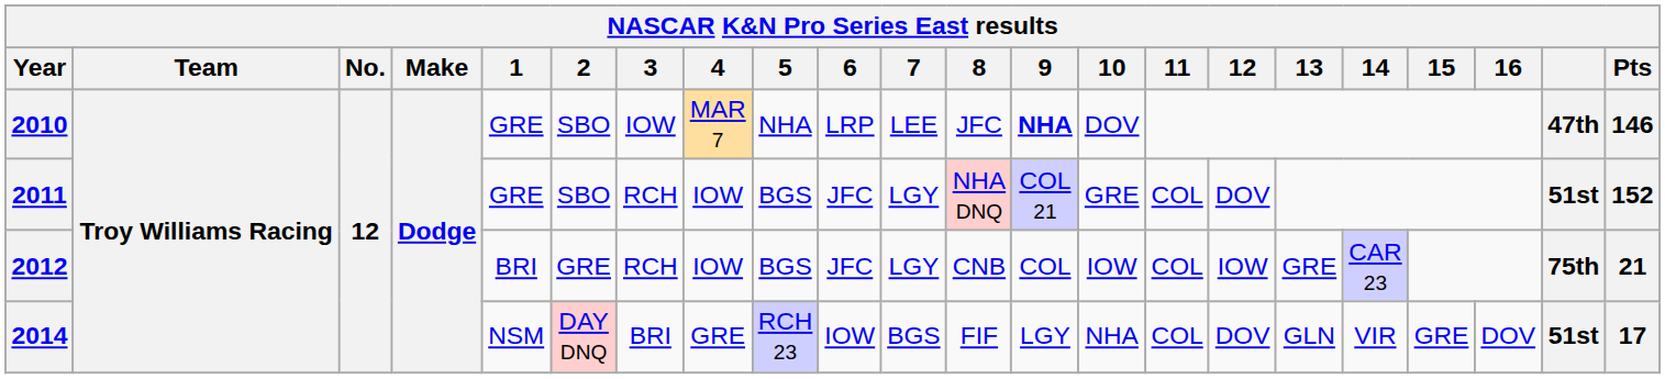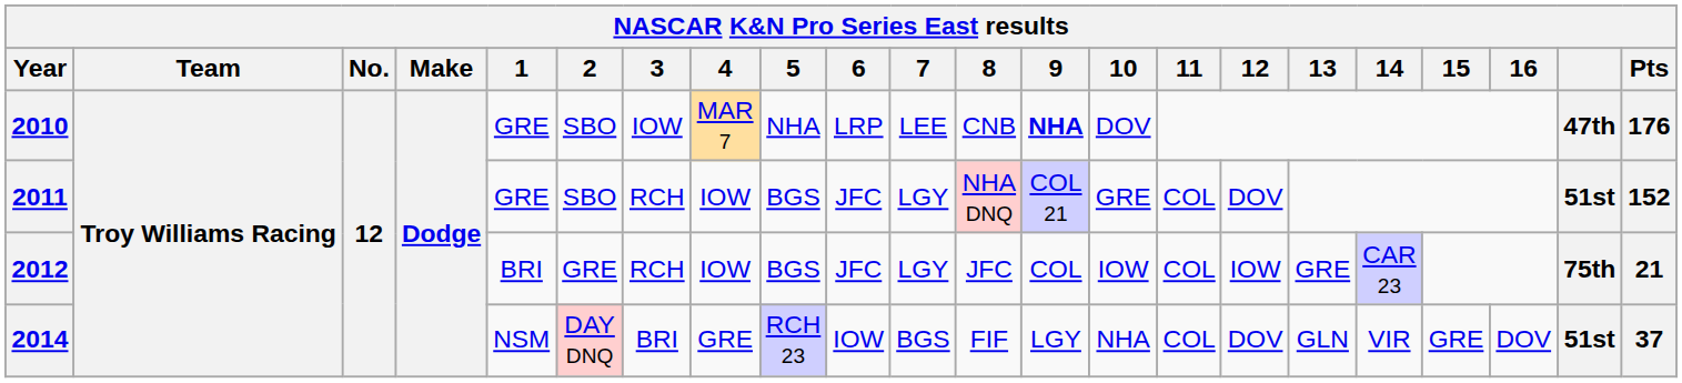 <table class="wikitable" style="text-align:center; font-size:75%">
 <tr>
 <th colspan=45><a href='#'>NASCAR</a> <a href='#'>K&N Pro Series East</a> results</th>
 </tr>
 <tr>
 <th>Year</th>
 <th>Team</th>
 <th>No.</th>
 <th>Make</th>
 <th>1</th>
 <th>2</th>
 <th>3</th>
 <th>4</th>
 <th>5</th>
 <th>6</th>
 <th>7</th>
 <th>8</th>
 <th>9</th>
 <th>10</th>
 <th>11</th>
 <th>12</th>
 <th>13</th>
 <th>14</th>
 <th>15</th>
 <th>16</th>
 <th></th>
 <th>Pts</th>
 </tr>
 <tr>
 <th><a href='#'>2010</a></th>
 <th rowspan=4>Troy Williams Racing</th>
 <th rowspan=4>12</th>
 <th rowspan=4><a href='#'>Dodge</a></th>
 <td><a href='#'>GRE</a></td>
 <td><a href='#'>SBO</a></td>
 <td><a href='#'>IOW</a></td>
 <td style="background:#FFDF9F;"><a href='#'>MAR</a><br><small>7</small></td>
 <td><a href='#'>NHA</a></td>
 <td><a href='#'>LRP</a></td>
 <td><a href='#'>LEE</a></td>
-<td><a href='#'>JFC</a></td>
+<td><a href='#'>CNB</a></td>
 <td><strong><a href='#'>NHA</a></strong></td>
 <td><a href='#'>DOV</a></td>
 <td colspan=6></td>
 <th>47th</th>
-<th>146</th>
+<th>176</th>
 </tr>
 <tr>
 <th><a href='#'>2011</a></th>
 <td><a href='#'>GRE</a></td>
 <td><a href='#'>SBO</a></td>
 <td><a href='#'>RCH</a></td>
 <td><a href='#'>IOW</a></td>
 <td><a href='#'>BGS</a></td>
 <td><a href='#'>JFC</a></td>
 <td><a href='#'>LGY</a></td>
 <td style="background:#FFCFCF;"><a href='#'>NHA</a><br><small>DNQ</small></td>
 <td style="background:#CFCFFF;"><a href='#'>COL</a><br><small>21</small></td>
 <td><a href='#'>GRE</a></td>
 <td><a href='#'>COL</a></td>
 <td><a href='#'>DOV</a></td>
 <td colspan=4></td>
 <th>51st</th>
 <th>152</th>
 </tr>
 <tr>
 <th><a href='#'>2012</a></th>
 <td><a href='#'>BRI</a></td>
 <td><a href='#'>GRE</a></td>
 <td><a href='#'>RCH</a></td>
 <td><a href='#'>IOW</a></td>
 <td><a href='#'>BGS</a></td>
 <td><a href='#'>JFC</a></td>
 <td><a href='#'>LGY</a></td>
-<td><a href='#'>CNB</a></td>
+<td><a href='#'>JFC</a></td>
 <td><a href='#'>COL</a></td>
 <td><a href='#'>IOW</a></td>
 <td><a href='#'>COL</a></td>
 <td><a href='#'>IOW</a></td>
 <td><a href='#'>GRE</a></td>
 <td style="background:#CFCFFF;"><a href='#'>CAR</a><br><small>23</small></td>
 <td colspan=2></td>
 <th>75th</th>
 <th>21</th>
 </tr>
 <tr>
 <th><a href='#'>2014</a></th>
 <td><a href='#'>NSM</a></td>
 <td style="background:#FFCFCF;"><a href='#'>DAY</a><br><small>DNQ</small></td>
 <td><a href='#'>BRI</a></td>
 <td><a href='#'>GRE</a></td>
 <td style="background:#CFCFFF;"><a href='#'>RCH</a><br><small>23</small></td>
 <td><a href='#'>IOW</a></td>
 <td><a href='#'>BGS</a></td>
 <td><a href='#'>FIF</a></td>
 <td><a href='#'>LGY</a></td>
 <td><a href='#'>NHA</a></td>
 <td><a href='#'>COL</a></td>
 <td><a href='#'>DOV</a></td>
 <td><a href='#'>GLN</a></td>
 <td><a href='#'>VIR</a></td>
 <td><a href='#'>GRE</a></td>
 <td><a href='#'>DOV</a></td>
 <th>51st</th>
-<th>17</th>
+<th>37</th>
 </tr>
 </table>
